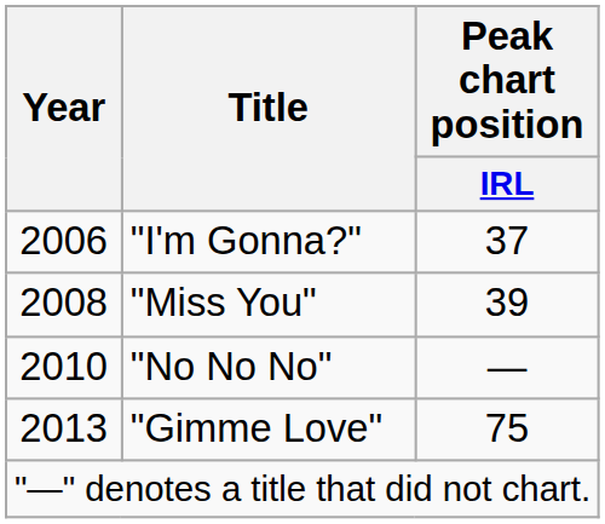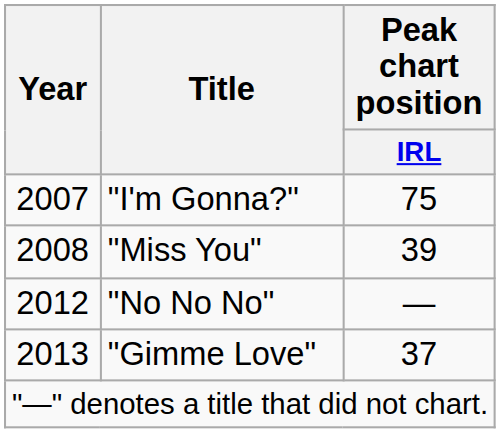 <table class="wikitable" style="text-align:center;">
 <tr>
 <th rowspan=2>Year</th>
 <th rowspan=2>Title</th>
 <th>Peak chart position</th>
 </tr>
 <tr>
 <th style="width:5em;font-size:85%"><a href='#'>IRL</a><br></th>
 </tr>
 <tr>
-<td rowspan="1">2006</td>
+<td rowspan="1">2007</td>
 <td style="text-align:left;">"I'm Gonna?"</td>
-<td>37</td>
+<td>75</td>
 </tr>
 <tr>
 <td rowspan="1">2008</td>
 <td style="text-align:left;">"Miss You"</td>
 <td>39</td>
 </tr>
 <tr>
-<td rowspan="1">2010</td>
+<td rowspan="1">2012</td>
 <td style="text-align:left;">"No No No"</td>
 <td>—</td>
 </tr>
 <tr>
 <td rowspan="1">2013</td>
 <td style="text-align:left;">"Gimme Love"</td>
-<td>75</td>
+<td>37</td>
 </tr>
 <tr>
 <td colspan="4" style="font-size:90%">"—" denotes a title that did not chart.</td>
 </tr>
 </table>
